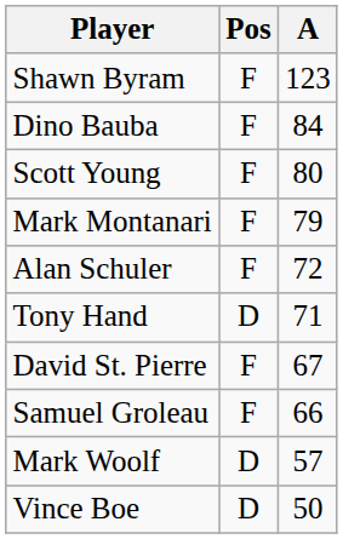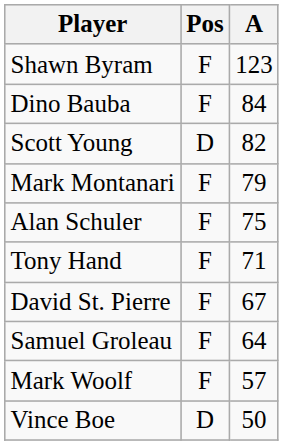 <table class="wikitable">
 <tr>
 <th>Player</th>
 <th>Pos</th>
 <th>A</th>
 </tr>
 <tr style="text-align:center;">
 <td style="text-align:left;"> Shawn Byram</td>
 <td>F</td>
 <td>123</td>
 </tr>
 <tr style="text-align:center;">
 <td style="text-align:left;"> Dino Bauba</td>
 <td>F</td>
 <td>84</td>
 </tr>
 <tr style="text-align:center;">
 <td style="text-align:left;"> Scott Young</td>
-<td>F</td>
-<td>80</td>
+<td>D</td>
+<td>82</td>
 </tr>
 <tr style="text-align:center;">
 <td style="text-align:left;"> Mark Montanari</td>
 <td>F</td>
 <td>79</td>
 </tr>
 <tr style="text-align:center;">
 <td style="text-align:left;"> Alan Schuler</td>
 <td>F</td>
-<td>72</td>
+<td>75</td>
 </tr>
 <tr style="text-align:center;">
 <td style="text-align:left;"> Tony Hand</td>
-<td>D</td>
+<td>F</td>
 <td>71</td>
 </tr>
 <tr style="text-align:center;">
 <td style="text-align:left;"> David St. Pierre</td>
 <td>F</td>
 <td>67</td>
 </tr>
 <tr style="text-align:center;">
 <td style="text-align:left;"> Samuel Groleau</td>
 <td>F</td>
-<td>66</td>
+<td>64</td>
 </tr>
 <tr style="text-align:center;">
 <td style="text-align:left;"> Mark Woolf</td>
-<td>D</td>
+<td>F</td>
 <td>57</td>
 </tr>
 <tr style="text-align:center;">
 <td style="text-align:left;"> Vince Boe</td>
 <td>D</td>
 <td>50</td>
 </tr>
 </table>
